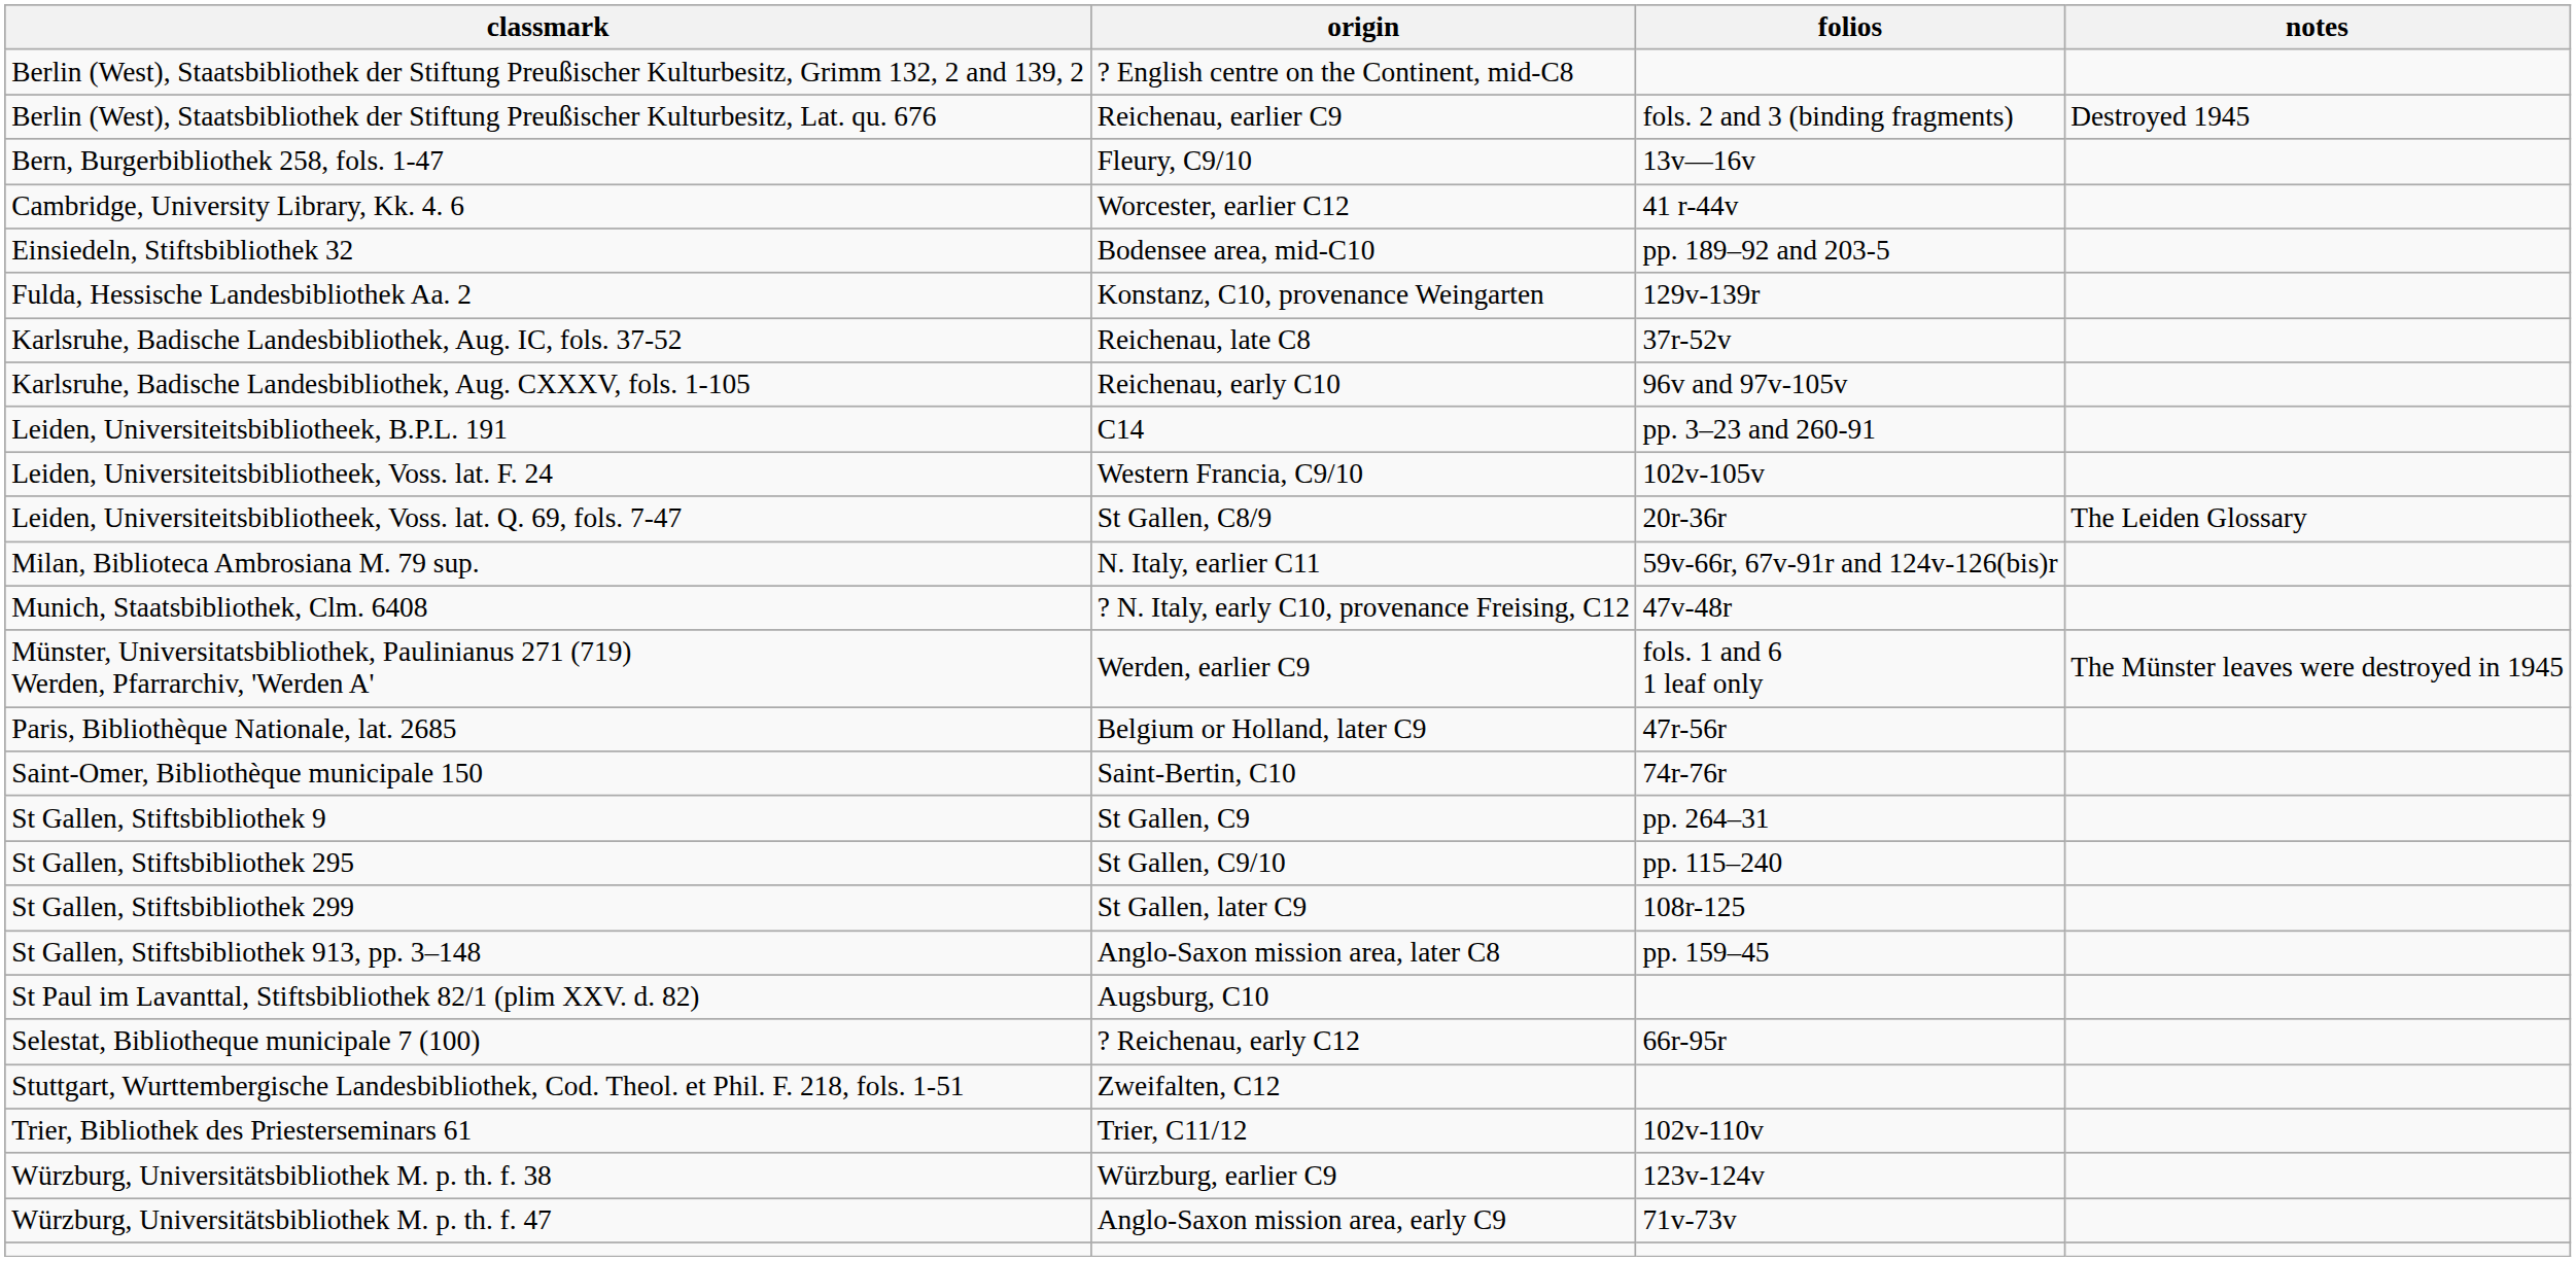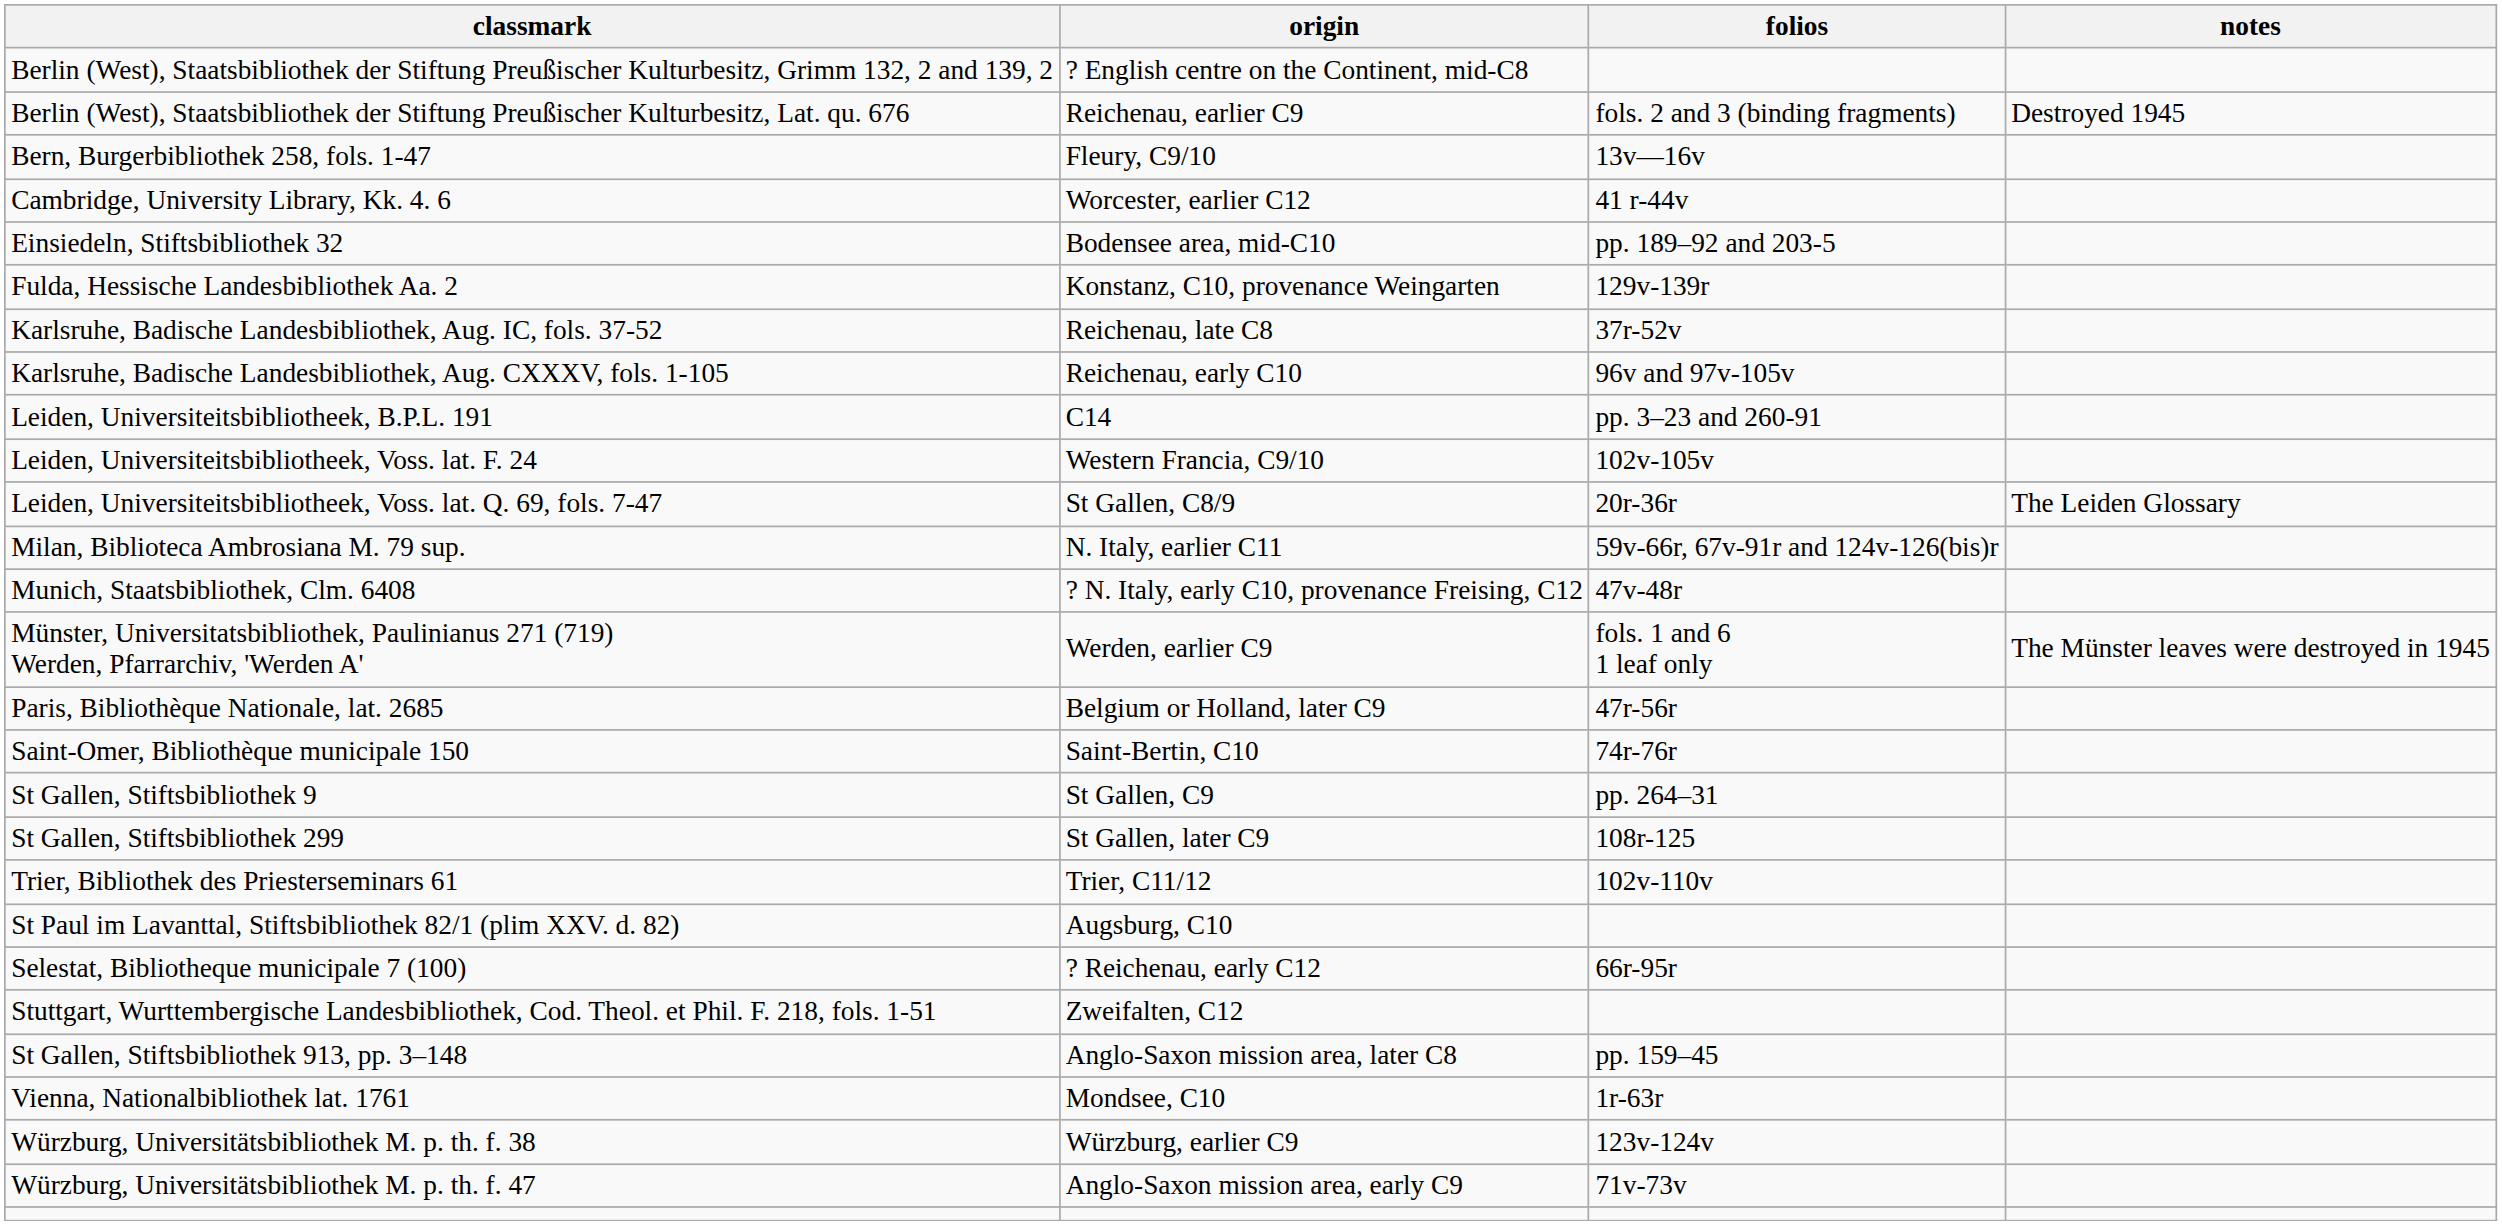 <table class="wikitable">
 <tr>
 <th>classmark</th>
 <th>origin</th>
 <th>folios</th>
 <th>notes</th>
 </tr>
 <tr>
 <td>Berlin (West), Staatsbibliothek der Stiftung Preußischer Kulturbesitz, Grimm 132, 2 and 139, 2</td>
 <td>? English centre on the Continent, mid-C8</td>
 <td></td>
 <td></td>
 </tr>
 <tr>
 <td>Berlin (West), Staatsbibliothek der Stiftung Preußischer Kulturbesitz, Lat. qu. 676</td>
 <td>Reichenau, earlier C9</td>
 <td>fols. 2 and 3 (binding fragments)</td>
 <td>Destroyed 1945</td>
 </tr>
 <tr>
 <td>Bern, Burgerbibliothek 258, fols. 1-47</td>
 <td>Fleury, C9/10</td>
 <td>13v—16v</td>
 <td></td>
 </tr>
 <tr>
 <td>Cambridge, University Library, Kk. 4. 6</td>
 <td>Worcester, earlier C12</td>
 <td>41 r-44v</td>
 <td></td>
 </tr>
 <tr>
 <td>Einsiedeln, Stiftsbibliothek 32</td>
 <td>Bodensee area, mid-C10</td>
 <td>pp. 189–92 and 203-5</td>
 <td></td>
 </tr>
 <tr>
 <td>Fulda, Hessische Landesbibliothek Aa. 2</td>
 <td>Konstanz, C10, provenance Weingarten</td>
 <td>129v-139r</td>
 <td></td>
 </tr>
 <tr>
 <td>Karlsruhe, Badische Landesbibliothek, Aug. IC, fols. 37-52</td>
 <td>Reichenau, late C8</td>
 <td>37r-52v</td>
 <td></td>
 </tr>
 <tr>
 <td>Karlsruhe, Badische Landesbibliothek, Aug. CXXXV, fols. 1-105</td>
 <td>Reichenau, early C10</td>
 <td>96v and 97v-105v</td>
 <td></td>
 </tr>
 <tr>
 <td>Leiden, Universiteitsbibliotheek, B.P.L. 191</td>
 <td>C14</td>
 <td>pp. 3–23 and 260-91</td>
 <td></td>
 </tr>
 <tr>
 <td>Leiden, Universiteitsbibliotheek, Voss. lat. F. 24</td>
 <td>Western Francia, C9/10</td>
 <td>102v-105v</td>
 <td></td>
 </tr>
 <tr>
 <td>Leiden, Universiteitsbibliotheek, Voss. lat. Q. 69, fols. 7-47</td>
 <td>St Gallen, C8/9</td>
 <td>20r-36r</td>
 <td>The Leiden Glossary</td>
 </tr>
 <tr>
 <td>Milan, Biblioteca Ambrosiana M. 79 sup.</td>
 <td>N. Italy, earlier C11</td>
 <td>59v-66r, 67v-91r and 124v-126(bis)r</td>
 <td></td>
 </tr>
 <tr>
 <td>Munich, Staatsbibliothek, Clm. 6408</td>
 <td>? N. Italy, early C10, provenance Freising, C12</td>
 <td>47v-48r</td>
 <td></td>
 </tr>
 <tr>
 <td>Münster, Universitatsbibliothek, Paulinianus 271 (719)<br>Werden, Pfarrarchiv, 'Werden A'</td>
 <td>Werden, earlier C9</td>
 <td>fols. 1 and 6<br>1 leaf only</td>
 <td>The Münster leaves were destroyed in 1945</td>
 </tr>
 <tr>
 <td>Paris, Bibliothèque Nationale, lat. 2685</td>
 <td>Belgium or Holland, later C9</td>
 <td>47r-56r</td>
 <td></td>
 </tr>
 <tr>
 <td>Saint-Omer, Bibliothèque municipale 150</td>
 <td>Saint-Bertin, C10</td>
 <td>74r-76r</td>
 <td></td>
 </tr>
 <tr>
 <td>St Gallen, Stiftsbibliothek 9</td>
 <td>St Gallen, C9</td>
 <td>pp. 264–31</td>
 <td></td>
 </tr>
 <tr>
-<td>St Gallen, Stiftsbibliothek 295</td>
-<td>St Gallen, C9/10</td>
-<td>pp. 115–240</td>
-<td></td>
-</tr>
-<tr>
 <td>St Gallen, Stiftsbibliothek 299</td>
 <td>St Gallen, later C9</td>
 <td>108r-125</td>
 <td></td>
 </tr>
 <tr>
-<td>St Gallen, Stiftsbibliothek 913, pp. 3–148</td>
-<td>Anglo-Saxon mission area, later C8</td>
-<td>pp. 159–45</td>
+<td>Trier, Bibliothek des Priesterseminars 61</td>
+<td>Trier, C11/12</td>
+<td>102v-110v</td>
 <td></td>
 </tr>
 <tr>
 <td>St Paul im Lavanttal, Stiftsbibliothek 82/1 (plim XXV. d. 82)</td>
 <td>Augsburg, C10</td>
 <td></td>
 <td></td>
 </tr>
 <tr>
 <td>Selestat, Bibliotheque municipale 7 (100)</td>
 <td>? Reichenau, early C12</td>
 <td>66r-95r</td>
 <td></td>
 </tr>
 <tr>
 <td>Stuttgart, Wurttembergische Landesbibliothek, Cod. Theol. et Phil. F. 218, fols. 1-51</td>
 <td>Zweifalten, C12</td>
 <td></td>
 <td></td>
 </tr>
 <tr>
-<td>Trier, Bibliothek des Priesterseminars 61</td>
-<td>Trier, C11/12</td>
-<td>102v-110v</td>
+<td>St Gallen, Stiftsbibliothek 913, pp. 3–148</td>
+<td>Anglo-Saxon mission area, later C8</td>
+<td>pp. 159–45</td>
+<td></td>
+</tr>
+<tr>
+<td>Vienna, Nationalbibliothek lat. 1761</td>
+<td>Mondsee, C10</td>
+<td>1r-63r</td>
 <td></td>
 </tr>
 <tr>
 <td>Würzburg, Universitätsbibliothek M. p. th. f. 38</td>
 <td>Würzburg, earlier C9</td>
 <td>123v-124v</td>
 <td></td>
 </tr>
 <tr>
 <td>Würzburg, Universitätsbibliothek M. p. th. f. 47</td>
 <td>Anglo-Saxon mission area, early C9</td>
 <td>71v-73v</td>
 <td></td>
 </tr>
 <tr>
 <td></td>
 <td></td>
 <td></td>
 <td></td>
 </tr>
 </table>
